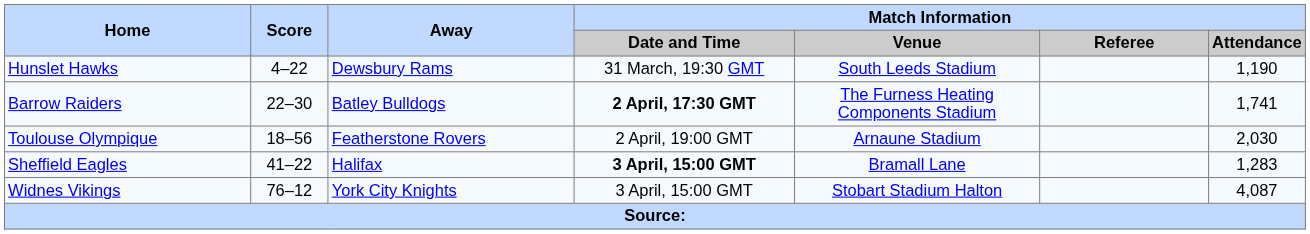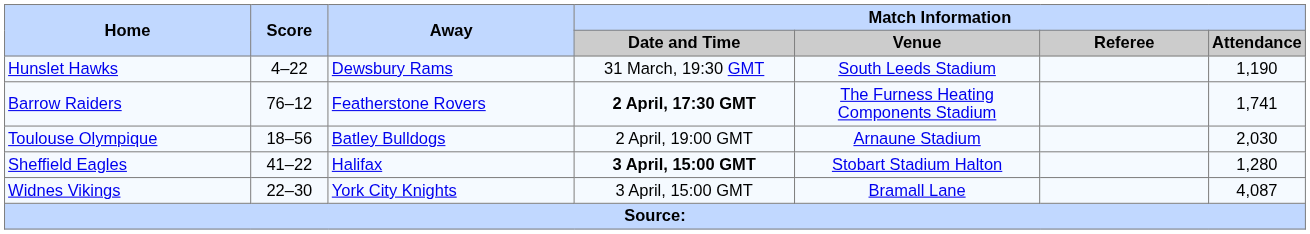 <table border=1 style="border-collapse:collapse; text-align:center;" cellpadding=3 cellspacing=0 width=100%>
 <tr bgcolor=#C1D8FF>
 <th rowspan=2 width=19%>Home</th>
 <th rowspan=2 width=6%>Score</th>
 <th rowspan=2 width=19%>Away</th>
 <th colspan=6>Match Information</th>
 </tr>
 <tr bgcolor=#CCCCCC>
 <th width=17%>Date and Time</th>
 <th width=19%>Venue</th>
 <th width=13%>Referee</th>
 <th width=7%>Attendance</th>
 </tr>
 <tr bgcolor=#F5FAFF>
 <td align=left> <a href='#'>Hunslet Hawks</a></td>
 <td>4–22</td>
 <td align=left> <a href='#'>Dewsbury Rams</a></td>
 <td>31 March, 19:30 <a href='#'>GMT</a></td>
 <td><a href='#'>South Leeds Stadium</a></td>
 <td></td>
 <td>1,190</td>
 </tr>
 <tr bgcolor=#F5FAFF>
 <td align=left> <a href='#'>Barrow Raiders</a></td>
-<td>22–30</td>
-<td align=left> <a href='#'>Batley Bulldogs</a></td>
+<td>76–12</td>
+<td align=left> <a href='#'>Featherstone Rovers</a></td>
 <td><strong>2 April, 17:30 GMT</strong></td>
 <td><a href='#'>The Furness Heating Components Stadium</a></td>
 <td></td>
 <td>1,741</td>
 </tr>
 <tr bgcolor=#F5FAFF>
 <td align=left> <a href='#'>Toulouse Olympique</a></td>
 <td>18–56</td>
-<td align=left> <a href='#'>Featherstone Rovers</a></td>
+<td align=left> <a href='#'>Batley Bulldogs</a></td>
 <td>2 April, 19:00 GMT</td>
 <td><a href='#'>Arnaune Stadium</a></td>
 <td></td>
 <td>2,030</td>
 </tr>
 <tr bgcolor=#F5FAFF>
 <td align=left> <a href='#'>Sheffield Eagles</a></td>
 <td>41–22</td>
 <td align=left> <a href='#'>Halifax</a></td>
 <td><strong>3 April, 15:00 GMT</strong></td>
-<td><a href='#'>Bramall Lane</a></td>
+<td><a href='#'>Stobart Stadium Halton</a></td>
 <td></td>
-<td>1,283</td>
+<td>1,280</td>
 </tr>
 <tr bgcolor=#F5FAFF>
 <td align=left> <a href='#'>Widnes Vikings</a></td>
-<td>76–12</td>
+<td>22–30</td>
 <td align=left> <a href='#'>York City Knights</a></td>
 <td>3 April, 15:00 GMT</td>
-<td><a href='#'>Stobart Stadium Halton</a></td>
+<td><a href='#'>Bramall Lane</a></td>
 <td></td>
 <td>4,087</td>
 </tr>
 <tr bgcolor=#C1D8FF>
 <th colspan=12>Source:</th>
 </tr>
 </table>
